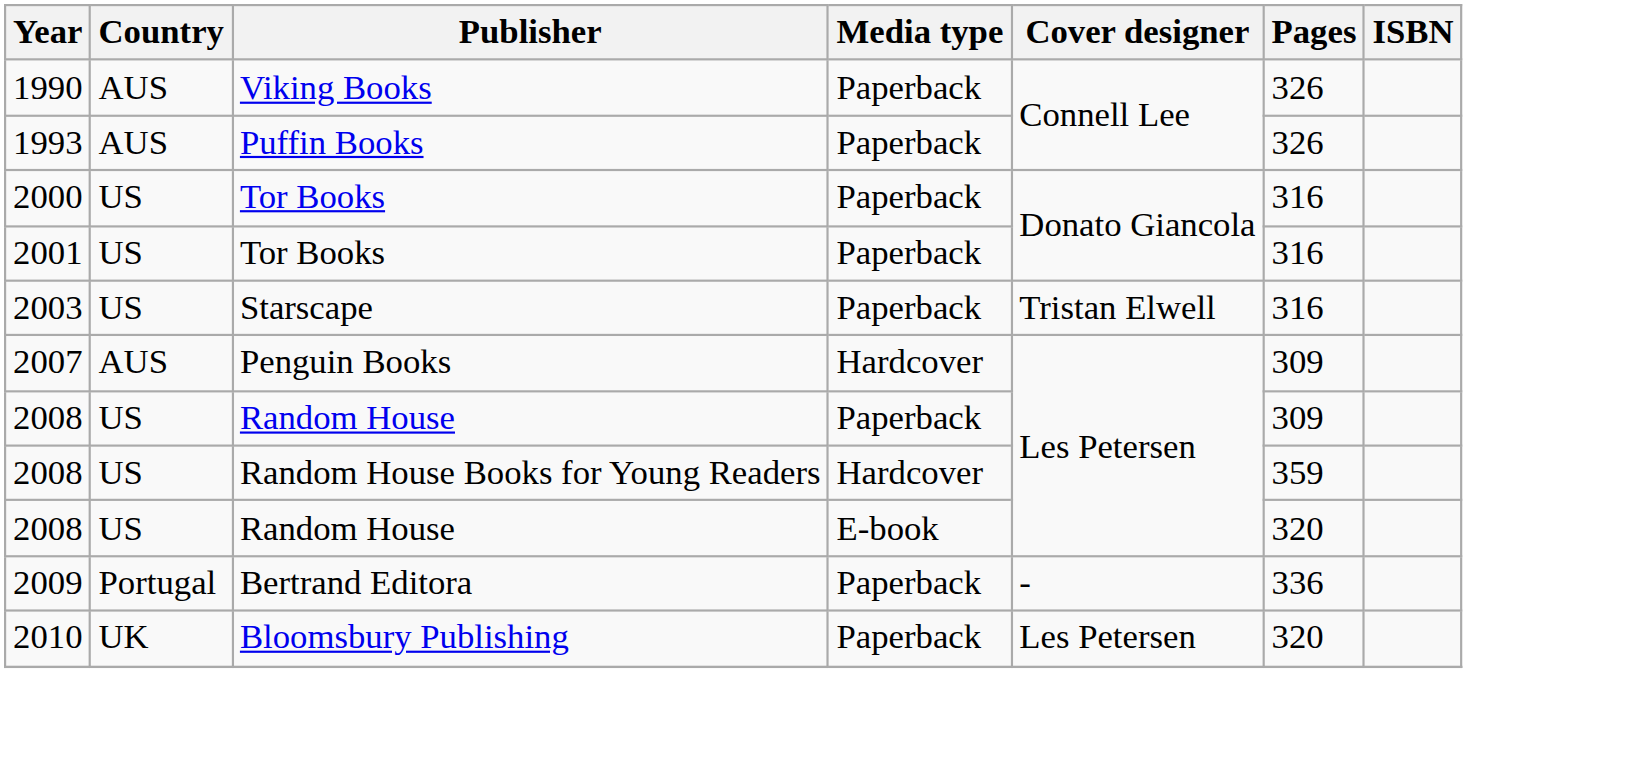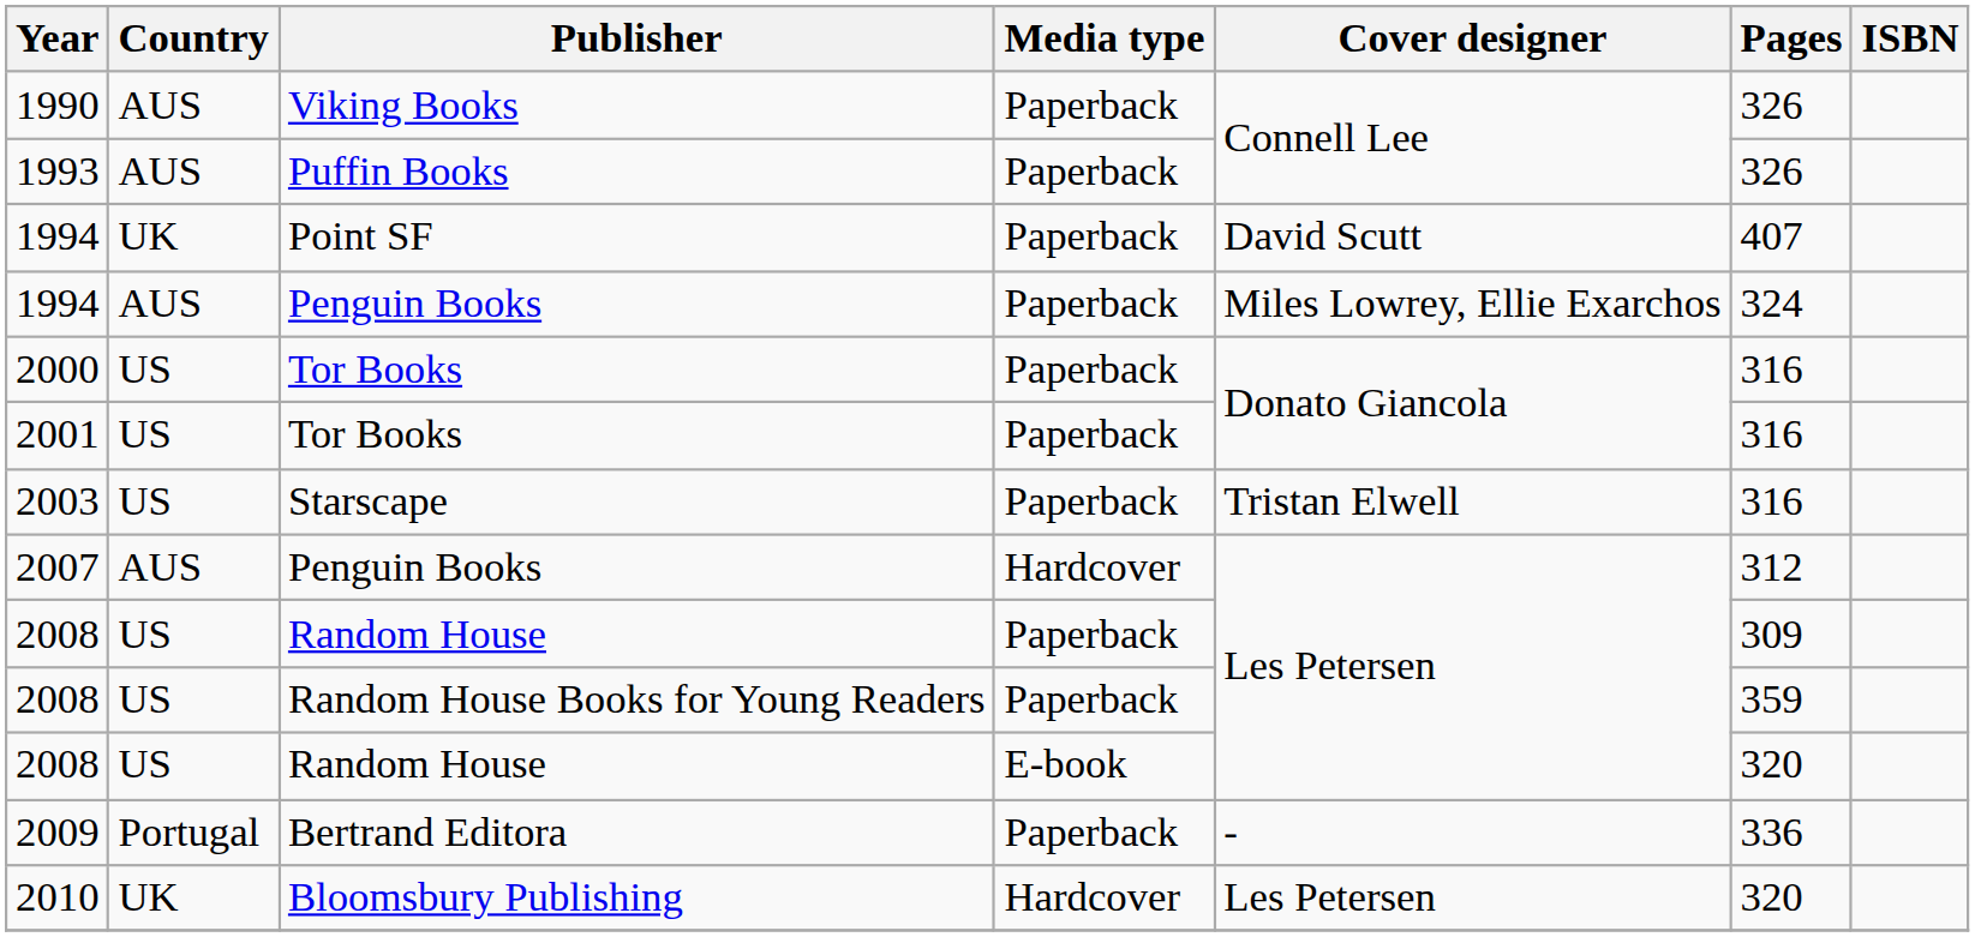 <table class="wikitable">
 <tr>
 <th>Year</th>
 <th>Country</th>
 <th>Publisher</th>
 <th>Media type</th>
 <th>Cover designer</th>
 <th>Pages</th>
 <th>ISBN</th>
 </tr>
 <tr>
 <td rowspan="1">1990</td>
 <td>AUS</td>
 <td><a href='#'>Viking Books</a></td>
 <td>Paperback</td>
 <td rowspan="2">Connell Lee</td>
 <td>326</td>
 <td></td>
 </tr>
 <tr>
 <td rowspan="1">1993</td>
 <td>AUS</td>
 <td><a href='#'>Puffin Books</a></td>
 <td>Paperback</td>
 <td>326</td>
+<td></td>
+</tr>
+<tr>
+<td rowspan="1">1994</td>
+<td>UK</td>
+<td>Point SF</td>
+<td>Paperback</td>
+<td>David Scutt</td>
+<td>407</td>
+<td></td>
+</tr>
+<tr>
+<td rowspan="1">1994</td>
+<td>AUS</td>
+<td><a href='#'>Penguin Books</a></td>
+<td>Paperback</td>
+<td>Miles Lowrey, Ellie Exarchos</td>
+<td>324</td>
 <td></td>
 </tr>
 <tr>
 <td rowspan="1">2000</td>
 <td>US</td>
 <td><a href='#'>Tor Books</a></td>
 <td>Paperback</td>
 <td rowspan="2">Donato Giancola</td>
 <td>316</td>
 <td></td>
 </tr>
 <tr>
 <td rowspan="1">2001</td>
 <td>US</td>
 <td>Tor Books</td>
 <td>Paperback</td>
 <td>316</td>
 <td></td>
 </tr>
 <tr>
 <td rowspan="1">2003</td>
 <td>US</td>
 <td>Starscape</td>
 <td>Paperback</td>
 <td>Tristan Elwell</td>
 <td>316</td>
 <td></td>
 </tr>
 <tr>
 <td rowspan="1">2007</td>
 <td>AUS</td>
 <td>Penguin Books</td>
 <td>Hardcover</td>
 <td rowspan="4">Les Petersen</td>
-<td>309</td>
+<td>312</td>
 <td></td>
 </tr>
 <tr>
 <td rowspan="1">2008</td>
 <td>US</td>
 <td><a href='#'>Random House</a></td>
 <td>Paperback</td>
 <td>309</td>
 <td></td>
 </tr>
 <tr>
 <td rowspan="1">2008</td>
 <td>US</td>
 <td>Random House Books for Young Readers</td>
-<td>Hardcover</td>
+<td>Paperback</td>
 <td>359</td>
 <td></td>
 </tr>
 <tr>
 <td rowspan="1">2008</td>
 <td>US</td>
 <td>Random House</td>
 <td>E-book</td>
 <td>320</td>
 <td></td>
 </tr>
 <tr>
 <td rowspan="1">2009</td>
 <td>Portugal</td>
 <td>Bertrand Editora</td>
 <td>Paperback</td>
 <td>-</td>
 <td>336</td>
 <td></td>
 </tr>
 <tr>
 <td rowspan="1">2010</td>
 <td>UK</td>
 <td><a href='#'>Bloomsbury Publishing</a></td>
-<td>Paperback</td>
+<td>Hardcover</td>
 <td>Les Petersen</td>
 <td>320</td>
 <td></td>
 </tr>
 <tr>
 </tr>
 </table>
